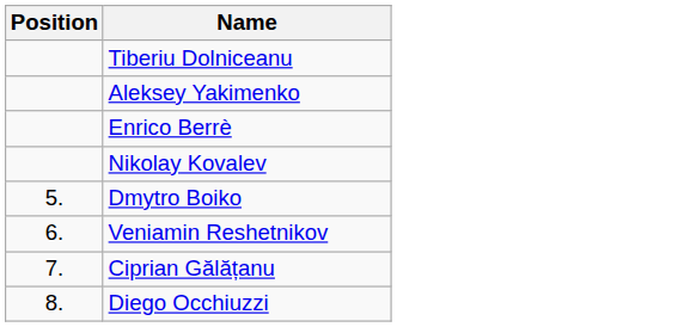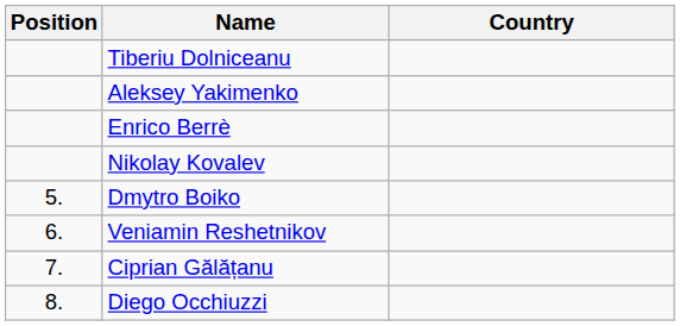 <table class="wikitable">
 <tr>
 <th width="20">Position</th>
 <th width="200">Name</th>
+<th width="200">Country</th>
 </tr>
 <tr>
 <td align="center"></td>
 <td><a href='#'>Tiberiu Dolniceanu</a></td>
+<td></td>
 </tr>
 <tr>
 <td align="center"></td>
 <td><a href='#'>Aleksey Yakimenko</a></td>
+<td></td>
 </tr>
 <tr>
 <td align="center"></td>
 <td><a href='#'>Enrico Berrè</a></td>
+<td></td>
 </tr>
 <tr>
 <td align="center"></td>
 <td><a href='#'>Nikolay Kovalev</a></td>
+<td></td>
 </tr>
 <tr>
 <td align="center">5.</td>
 <td><a href='#'>Dmytro Boiko</a></td>
+<td></td>
 </tr>
 <tr>
 <td align="center">6.</td>
 <td><a href='#'>Veniamin Reshetnikov</a></td>
+<td></td>
 </tr>
 <tr>
 <td align="center">7.</td>
 <td><a href='#'>Ciprian Gălățanu</a></td>
+<td></td>
 </tr>
 <tr>
 <td align="center">8.</td>
 <td><a href='#'>Diego Occhiuzzi</a></td>
+<td></td>
 </tr>
 </table>
